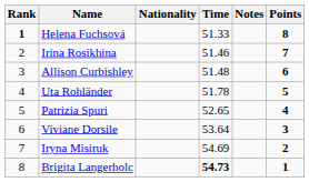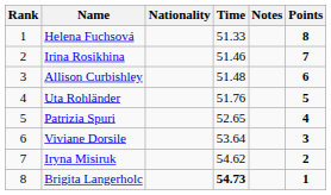 <table class="wikitable sortable" style="text-align:center">
 <tr>
 <th>Rank</th>
 <th>Name</th>
 <th>Nationality</th>
 <th>Time</th>
 <th>Notes</th>
 <th>Points</th>
 </tr>
 <tr>
-<td><strong>1</strong></td>
+<td>1</td>
 <td align=left><a href='#'>Helena Fuchsová</a></td>
 <td align=left></td>
 <td>51.33</td>
 <td></td>
 <td><strong>8</strong></td>
 </tr>
 <tr>
 <td>2</td>
 <td align=left><a href='#'>Irina Rosikhina</a></td>
 <td align=left></td>
 <td>51.46</td>
 <td></td>
 <td><strong>7</strong></td>
 </tr>
 <tr>
 <td>3</td>
 <td align=left><a href='#'>Allison Curbishley</a></td>
 <td align=left></td>
 <td>51.48</td>
 <td></td>
 <td><strong>6</strong></td>
 </tr>
 <tr>
 <td>4</td>
 <td align=left><a href='#'>Uta Rohländer</a></td>
 <td align=left></td>
-<td>51.78</td>
+<td>51.76</td>
 <td></td>
 <td><strong>5</strong></td>
 </tr>
 <tr>
 <td>5</td>
 <td align=left><a href='#'>Patrizia Spuri</a></td>
 <td align=left></td>
 <td>52.65</td>
 <td></td>
 <td><strong>4</strong></td>
 </tr>
 <tr>
 <td>6</td>
 <td align=left><a href='#'>Viviane Dorsile</a></td>
 <td align=left></td>
 <td>53.64</td>
 <td></td>
 <td><strong>3</strong></td>
 </tr>
 <tr>
 <td>7</td>
 <td align=left><a href='#'>Iryna Misiruk</a></td>
 <td align=left></td>
-<td>54.69</td>
+<td>54.62</td>
 <td></td>
 <td><strong>2</strong></td>
 </tr>
 <tr>
 <td>8</td>
 <td align=left><a href='#'>Brigita Langerholc</a></td>
 <td align=left></td>
 <td><strong>54.73</strong></td>
 <td></td>
 <td><strong>1</strong></td>
 </tr>
 </table>
